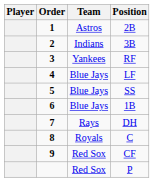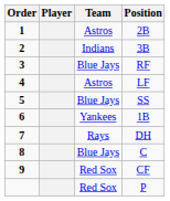 <table class="wikitable sortable plainrowheaders" style="text-align:center;">
 <tr>
+<th scope="col">Order</th>
 <th scope="col">Player</th>
-<th scope="col">Order</th>
 <th scope="col">Team</th>
 <th scope="col">Position</th>
 </tr>
 <tr>
+<td><strong>1</strong></td>
 <th scope="row" style="text-align:center"></th>
-<td><strong>1</strong></td>
 <td><a href='#'>Astros</a></td>
 <td><a href='#'>2B</a></td>
 </tr>
 <tr>
+<td><strong>2</strong></td>
 <th scope="row" style="text-align:center"></th>
-<td><strong>2</strong></td>
 <td><a href='#'>Indians</a></td>
 <td><a href='#'>3B</a></td>
 </tr>
 <tr>
+<td><strong>3</strong></td>
 <th scope="row" style="text-align:center"></th>
-<td><strong>3</strong></td>
-<td><a href='#'>Yankees</a></td>
+<td><a href='#'>Blue Jays</a></td>
 <td><a href='#'>RF</a></td>
 </tr>
 <tr>
+<td><strong>4</strong></td>
 <th scope="row" style="text-align:center"></th>
-<td><strong>4</strong></td>
-<td><a href='#'>Blue Jays</a></td>
+<td><a href='#'>Astros</a></td>
 <td><a href='#'>LF</a></td>
 </tr>
 <tr>
+<td><strong>5</strong></td>
 <th scope="row" style="text-align:center"></th>
-<td><strong>5</strong></td>
 <td><a href='#'>Blue Jays</a></td>
 <td><a href='#'>SS</a></td>
 </tr>
 <tr>
+<td><strong>6</strong></td>
 <th scope="row" style="text-align:center"></th>
-<td><strong>6</strong></td>
-<td><a href='#'>Blue Jays</a></td>
+<td><a href='#'>Yankees</a></td>
 <td><a href='#'>1B</a></td>
 </tr>
 <tr>
+<td><strong>7</strong></td>
 <th scope="row" style="text-align:center"></th>
-<td><strong>7</strong></td>
 <td><a href='#'>Rays</a></td>
 <td><a href='#'>DH</a></td>
 </tr>
 <tr>
+<td><strong>8</strong></td>
 <th scope="row" style="text-align:center"></th>
-<td><strong>8</strong></td>
-<td><a href='#'>Royals</a></td>
+<td><a href='#'>Blue Jays</a></td>
 <td><a href='#'>C</a></td>
 </tr>
 <tr>
+<td><strong>9</strong></td>
 <th scope="row" style="text-align:center"></th>
-<td><strong>9</strong></td>
 <td><a href='#'>Red Sox</a></td>
 <td><a href='#'>CF</a></td>
 </tr>
 <tr>
+<td></td>
 <th scope="row" style="text-align:center"></th>
-<td></td>
 <td><a href='#'>Red Sox</a></td>
 <td><a href='#'>P</a></td>
 </tr>
 </table>
